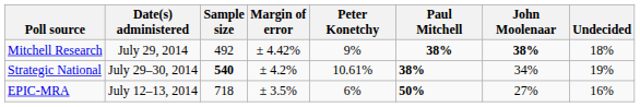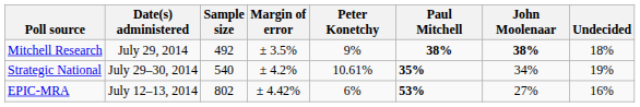 <table class="wikitable">
 <tr valign= bottom>
 <th>Poll source</th>
 <th>Date(s)<br>administered</th>
 <th>Sample<br>size</th>
 <th>Margin of<br>error</th>
 <th style="width:100px;">Peter<br>Konetchy</th>
 <th style="width:100px;">Paul<br>Mitchell</th>
 <th style="width:100px;">John<br>Moolenaar</th>
 <th>Undecided</th>
 </tr>
 <tr>
 <td><a href='#'>Mitchell Research</a></td>
 <td align=center>July 29, 2014</td>
 <td align=center>492</td>
-<td align=center>± 4.42%</td>
+<td align=center>± 3.5%</td>
 <td align=center>9%</td>
 <td align=center><strong>38%</strong></td>
 <td align=center><strong>38%</strong></td>
 <td align=center>18%</td>
 </tr>
 <tr>
 <td><a href='#'>Strategic National</a></td>
 <td align=center>July 29–30, 2014</td>
-<td align=center><strong>540</strong></td>
+<td align=center>540</td>
 <td align=center>± 4.2%</td>
 <td align=center>10.61%</td>
-<td><strong>38%</strong></td>
+<td><strong>35%</strong></td>
 <td align=center>34%</td>
 <td align=center>19%</td>
 </tr>
 <tr>
 <td><a href='#'>EPIC-MRA</a></td>
 <td align=center>July 12–13, 2014</td>
-<td align=center>718</td>
-<td align=center>± 3.5%</td>
+<td align=center>802</td>
+<td align=center>± 4.42%</td>
 <td align=center>6%</td>
-<td><strong>50%</strong></td>
+<td><strong>53%</strong></td>
 <td align=center>27%</td>
 <td align=center>16%</td>
 </tr>
 </table>
